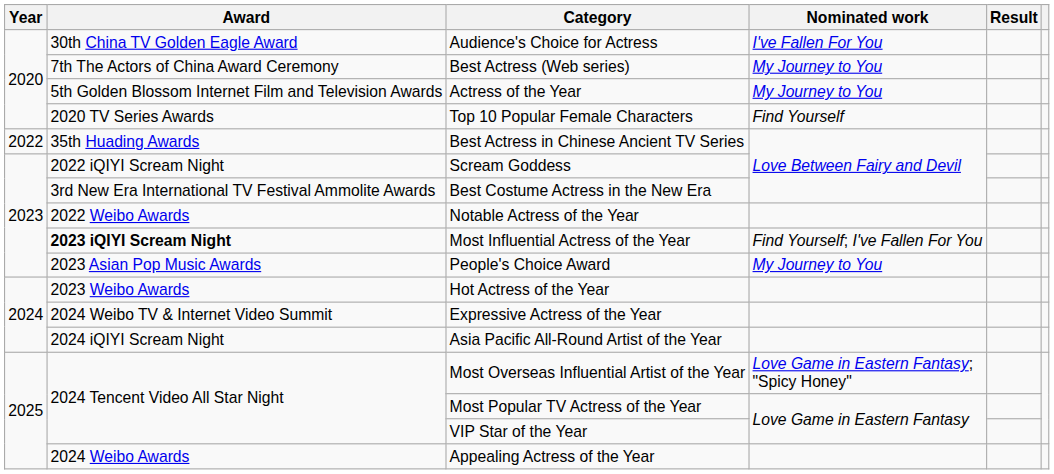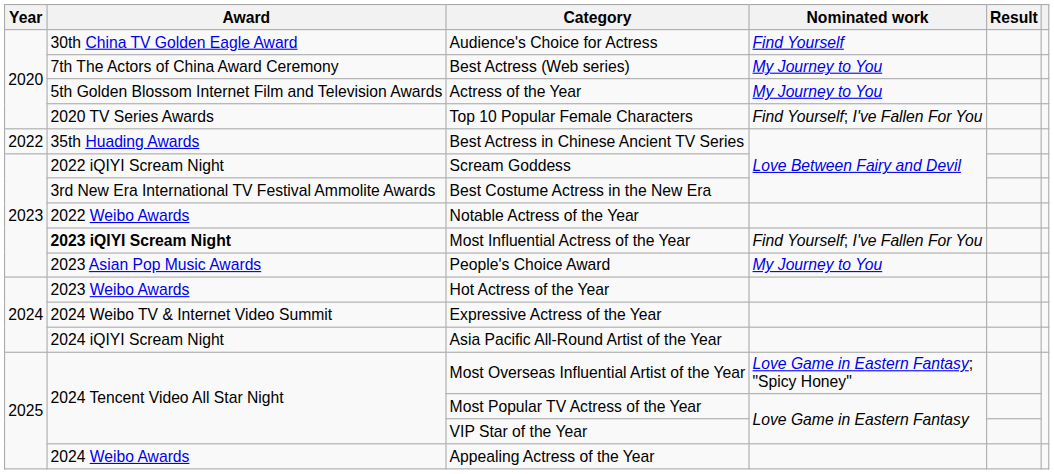 <table class="wikitable" style="font-size:90%">
 <tr>
 <th>Year</th>
 <th>Award</th>
 <th>Category</th>
 <th>Nominated work</th>
 <th>Result</th>
 <th></th>
 </tr>
 <tr>
 <td rowspan="4">2020</td>
 <td>30th <a href='#'>China TV Golden Eagle Award</a></td>
 <td>Audience's Choice for Actress</td>
-<td><em><a href='#'>I've Fallen For You</a></em></td>
+<td><em><a href='#'>Find Yourself</a></em></td>
 <td></td>
 <td></td>
 </tr>
 <tr>
 <td>7th The Actors of China Award Ceremony</td>
 <td>Best Actress (Web series)</td>
 <td><em><a href='#'>My Journey to You</a></em></td>
 <td></td>
 <td></td>
 </tr>
 <tr>
 <td>5th Golden Blossom Internet Film and Television Awards</td>
 <td>Actress of the Year</td>
 <td><em><a href='#'>My Journey to You</a></em></td>
 <td></td>
 <td></td>
 </tr>
 <tr>
 <td>2020 TV Series Awards</td>
 <td>Top 10 Popular Female Characters</td>
-<td><em>Find Yourself</em></td>
+<td><em>Find Yourself</em>; <em>I've Fallen For You</em></td>
 <td></td>
 <td></td>
 </tr>
 <tr>
 <td>2022</td>
 <td>35th <a href='#'>Huading Awards</a></td>
 <td>Best Actress in Chinese Ancient TV Series</td>
 <td rowspan="3"><em><a href='#'>Love Between Fairy and Devil</a></em></td>
 <td></td>
 <td></td>
 </tr>
 <tr>
 <td rowspan="5">2023</td>
 <td>2022 iQIYI Scream Night</td>
 <td>Scream Goddess</td>
 <td></td>
 <td></td>
 </tr>
 <tr>
 <td>3rd New Era International TV Festival Ammolite Awards</td>
 <td>Best Costume Actress in the New Era</td>
 <td></td>
 <td></td>
 </tr>
 <tr>
 <td>2022 <a href='#'>Weibo Awards</a></td>
 <td>Notable Actress of the Year</td>
 <td></td>
 <td></td>
 <td></td>
 </tr>
 <tr>
 <td><strong>2023 iQIYI Scream Night</strong></td>
 <td>Most Influential Actress of the Year</td>
 <td><em>Find Yourself</em>; <em>I've Fallen For You</em></td>
 <td></td>
 <td></td>
 </tr>
 <tr>
 <td>2023 <a href='#'>Asian Pop Music Awards</a></td>
 <td>People's Choice Award</td>
 <td><em><a href='#'>My Journey to You</a></em></td>
 <td></td>
 <td></td>
 </tr>
 <tr>
 <td rowspan="3">2024</td>
 <td>2023 <a href='#'>Weibo Awards</a></td>
 <td>Hot Actress of the Year</td>
 <td></td>
 <td></td>
 <td></td>
 </tr>
 <tr>
 <td>2024 Weibo TV & Internet Video Summit</td>
 <td>Expressive Actress of the Year</td>
 <td></td>
 <td></td>
 <td></td>
 </tr>
 <tr>
 <td>2024 iQIYI Scream Night</td>
 <td>Asia Pacific All-Round Artist of the Year</td>
 <td></td>
 <td></td>
 <td></td>
 </tr>
 <tr>
 <td rowspan="4">2025</td>
 <td rowspan="3">2024 Tencent Video All Star Night</td>
 <td>Most Overseas Influential Artist of the Year</td>
 <td><em><a href='#'>Love Game in Eastern Fantasy</a></em>; <br>"Spicy Honey"</td>
 <td></td>
 <td rowspan="3"></td>
 </tr>
 <tr>
 <td>Most Popular TV Actress of the Year</td>
 <td rowspan="2"><em>Love Game in Eastern Fantasy</em></td>
 <td></td>
 </tr>
 <tr>
 <td>VIP Star of the Year</td>
 <td></td>
 </tr>
 <tr>
 <td>2024 <a href='#'>Weibo Awards</a></td>
 <td>Appealing Actress of the Year</td>
 <td></td>
 <td></td>
 <td></td>
 </tr>
 </table>
